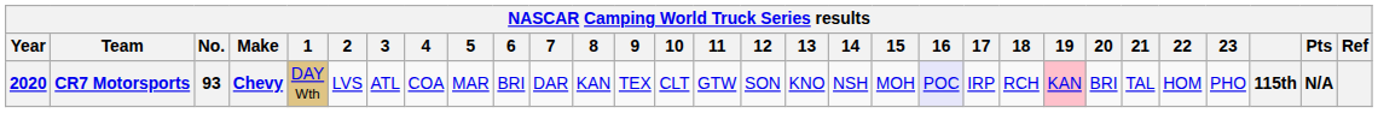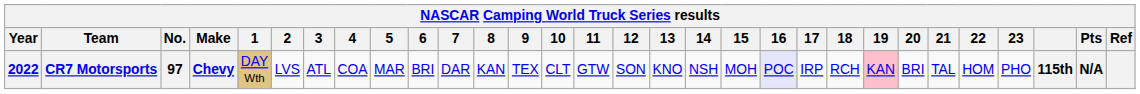 <table class="wikitable" style="text-align:center; font-size:75%">
 <tr>
 <th colspan=45><a href='#'>NASCAR</a> <a href='#'>Camping World Truck Series</a> results</th>
 </tr>
 <tr>
 <th>Year</th>
 <th>Team</th>
 <th>No.</th>
 <th>Make</th>
 <th>1</th>
 <th>2</th>
 <th>3</th>
 <th>4</th>
 <th>5</th>
 <th>6</th>
 <th>7</th>
 <th>8</th>
 <th>9</th>
 <th>10</th>
 <th>11</th>
 <th>12</th>
 <th>13</th>
 <th>14</th>
 <th>15</th>
 <th>16</th>
 <th>17</th>
 <th>18</th>
 <th>19</th>
 <th>20</th>
 <th>21</th>
 <th>22</th>
 <th>23</th>
 <th></th>
 <th>Pts</th>
 <th>Ref</th>
 </tr>
 <tr>
-<th><a href='#'>2020</a></th>
+<th><a href='#'>2022</a></th>
 <th><a href='#'>CR7 Motorsports</a></th>
-<th>93</th>
+<th>97</th>
 <th><a href='#'>Chevy</a></th>
 <td style="background:#DFC484;"><a href='#'>DAY</a><br><small>Wth</small></td>
 <td><a href='#'>LVS</a></td>
 <td><a href='#'>ATL</a></td>
 <td><a href='#'>COA</a></td>
 <td><a href='#'>MAR</a></td>
 <td><a href='#'>BRI</a></td>
 <td><a href='#'>DAR</a></td>
 <td><a href='#'>KAN</a></td>
 <td><a href='#'>TEX</a></td>
 <td><a href='#'>CLT</a></td>
 <td><a href='#'>GTW</a></td>
 <td><a href='#'>SON</a></td>
 <td><a href='#'>KNO</a></td>
 <td><a href='#'>NSH</a></td>
 <td><a href='#'>MOH</a></td>
 <td style="background: lavender;"><a href='#'>POC</a></td>
 <td><a href='#'>IRP</a></td>
 <td><a href='#'>RCH</a></td>
 <td style="background: pink;"><a href='#'>KAN</a></td>
 <td><a href='#'>BRI</a></td>
 <td><a href='#'>TAL</a></td>
 <td><a href='#'>HOM</a></td>
 <td><a href='#'>PHO</a></td>
 <th>115th</th>
 <th>N/A</th>
 <th></th>
 </tr>
 </table>
